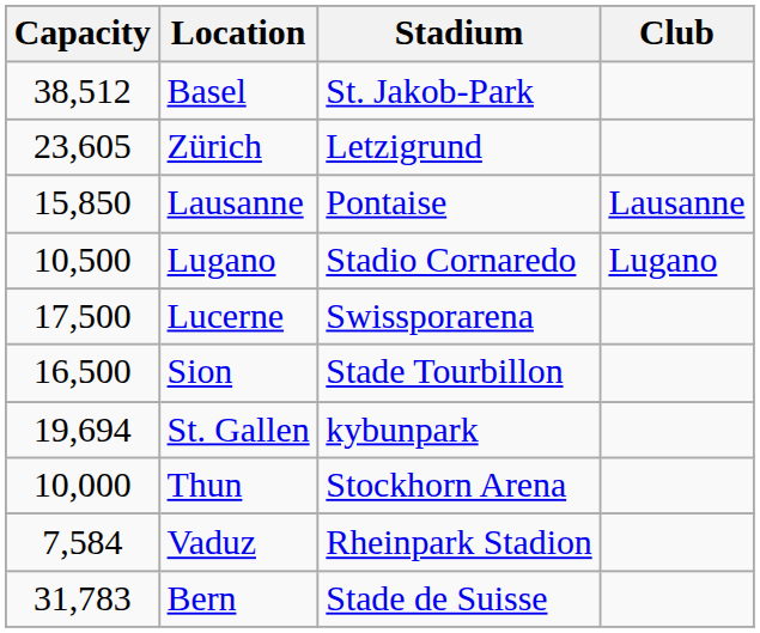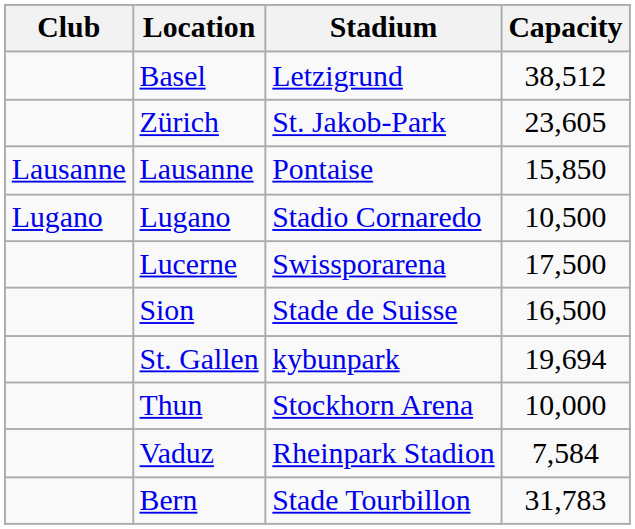 <table class="wikitable sortable">
 <tr>
-<th>Capacity</th>
+<th>Club</th>
 <th>Location</th>
 <th>Stadium</th>
-<th>Club</th>
+<th>Capacity</th>
 </tr>
 <tr>
+<td></td>
+<td><a href='#'>Basel</a></td>
+<td><a href='#'>Letzigrund</a></td>
 <td align="center">38,512</td>
-<td><a href='#'>Basel</a></td>
-<td><a href='#'>St. Jakob-Park</a></td>
-<td></td>
 </tr>
 <tr Adidas>
+<td></td>
+<td><a href='#'>Zürich</a></td>
+<td><a href='#'>St. Jakob-Park</a></td>
 <td align="center">23,605</td>
-<td><a href='#'>Zürich</a></td>
-<td><a href='#'>Letzigrund</a></td>
-<td></td>
 </tr>
 <tr Puma>
-<td align="center">15,850</td>
+<td><a href='#'>Lausanne</a></td>
 <td><a href='#'>Lausanne</a></td>
 <td><a href='#'>Pontaise</a></td>
-<td><a href='#'>Lausanne</a></td>
+<td align="center">15,850</td>
 </tr>
 <tr>
-<td align="center">10,500</td>
+<td><a href='#'>Lugano</a></td>
 <td><a href='#'>Lugano</a></td>
 <td><a href='#'>Stadio Cornaredo</a></td>
-<td><a href='#'>Lugano</a></td>
+<td align="center">10,500</td>
 </tr>
 <tr>
-<td align="center">17,500</td>
+<td></td>
 <td><a href='#'>Lucerne</a></td>
 <td><a href='#'>Swissporarena</a></td>
-<td></td>
+<td align="center">17,500</td>
 </tr>
 <tr>
+<td></td>
+<td><a href='#'>Sion</a></td>
+<td><a href='#'>Stade de Suisse</a></td>
 <td align="center">16,500</td>
-<td><a href='#'>Sion</a></td>
-<td><a href='#'>Stade Tourbillon</a></td>
-<td></td>
 </tr>
 <tr>
-<td align="center">19,694</td>
+<td></td>
 <td><a href='#'>St. Gallen</a></td>
 <td><a href='#'>kybunpark</a></td>
-<td></td>
+<td align="center">19,694</td>
 </tr>
 <tr>
-<td align="center">10,000</td>
+<td></td>
 <td><a href='#'>Thun</a></td>
 <td><a href='#'>Stockhorn Arena</a></td>
-<td></td>
+<td align="center">10,000</td>
 </tr>
 <tr>
-<td align="center">7,584</td>
+<td></td>
 <td> <a href='#'>Vaduz</a></td>
 <td><a href='#'>Rheinpark Stadion</a></td>
-<td></td>
+<td align="center">7,584</td>
 </tr>
 <tr>
+<td></td>
+<td><a href='#'>Bern</a></td>
+<td><a href='#'>Stade Tourbillon</a></td>
 <td align="center">31,783</td>
-<td><a href='#'>Bern</a></td>
-<td><a href='#'>Stade de Suisse</a></td>
-<td></td>
 </tr>
 </table>
